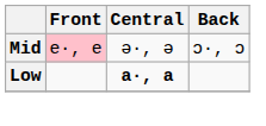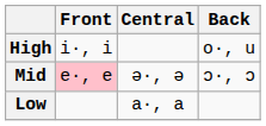 <table class="wikitable" style="text-align: center;">
 <tr>
 <th></th>
 <th>Front</th>
 <th>Central</th>
 <th>Back</th>
+</tr>
+<tr>
+<th>High</th>
+<td>i·, i</td>
+<td></td>
+<td>o·, u</td>
 </tr>
 <tr>
 <th>Mid</th>
 <td style="background: pink;">e·, e</td>
 <td>ə·, ə</td>
 <td>ɔ·, ɔ</td>
 </tr>
 <tr>
 <th>Low</th>
 <td></td>
-<td><strong>a·, a</strong></td>
+<td>a·, a</td>
 <td></td>
 </tr>
 <tr>
 </tr>
 </table>
